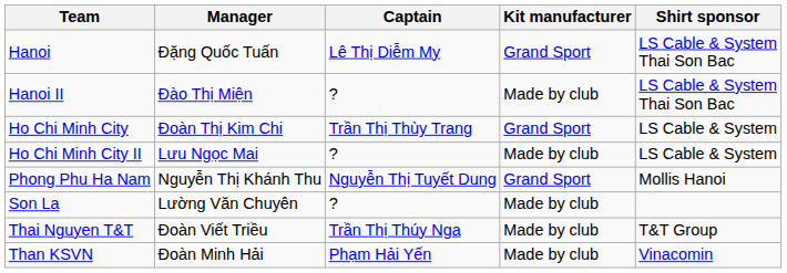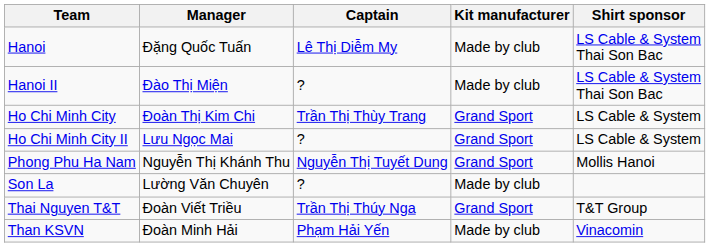 <table class="wikitable sortable">
 <tr>
 <th>Team</th>
 <th>Manager</th>
 <th>Captain</th>
 <th>Kit manufacturer</th>
 <th>Shirt sponsor</th>
 </tr>
 <tr>
 <td><a href='#'>Hanoi</a></td>
 <td> Đặng Quốc Tuấn</td>
 <td> <a href='#'>Lê Thị Diễm My</a></td>
-<td><a href='#'>Grand Sport</a></td>
+<td>Made by club</td>
 <td><a href='#'>LS Cable & System</a><br>Thai Son Bac</td>
 </tr>
 <tr>
 <td><a href='#'>Hanoi II</a></td>
 <td> <a href='#'>Đào Thị Miện</a></td>
 <td> ?</td>
 <td>Made by club</td>
 <td><a href='#'>LS Cable & System</a><br>Thai Son Bac</td>
 </tr>
 <tr>
 <td><a href='#'>Ho Chi Minh City</a></td>
 <td> <a href='#'>Đoàn Thị Kim Chi</a></td>
 <td> <a href='#'>Trần Thị Thùy Trang</a></td>
 <td><a href='#'>Grand Sport</a></td>
 <td>LS Cable & System</td>
 </tr>
 <tr>
 <td><a href='#'>Ho Chi Minh City II</a></td>
 <td> <a href='#'>Lưu Ngọc Mai</a></td>
 <td> ?</td>
-<td>Made by club</td>
+<td><a href='#'>Grand Sport</a></td>
 <td>LS Cable & System</td>
 </tr>
 <tr>
 <td><a href='#'>Phong Phu Ha Nam</a></td>
 <td> Nguyễn Thị Khánh Thu</td>
 <td> <a href='#'>Nguyễn Thị Tuyết Dung</a></td>
 <td><a href='#'>Grand Sport</a></td>
 <td>Mollis Hanoi</td>
 </tr>
 <tr>
 <td><a href='#'>Son La</a></td>
 <td> Lường Văn Chuyên</td>
 <td> ?</td>
 <td>Made by club</td>
 <td></td>
 </tr>
 <tr>
 <td><a href='#'>Thai Nguyen T&T</a></td>
 <td> Đoàn Viết Triều</td>
 <td> <a href='#'>Trần Thị Thúy Nga</a></td>
-<td>Made by club</td>
+<td><a href='#'>Grand Sport</a></td>
 <td>T&T Group</td>
 </tr>
 <tr>
 <td><a href='#'>Than KSVN</a></td>
 <td> Đoàn Minh Hải</td>
 <td> <a href='#'>Phạm Hải Yến</a></td>
 <td>Made by club</td>
 <td><a href='#'>Vinacomin</a></td>
 </tr>
 </table>
